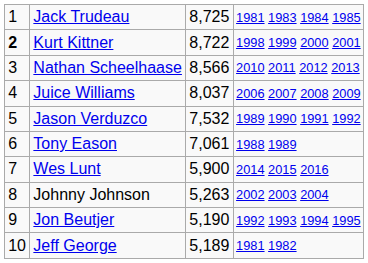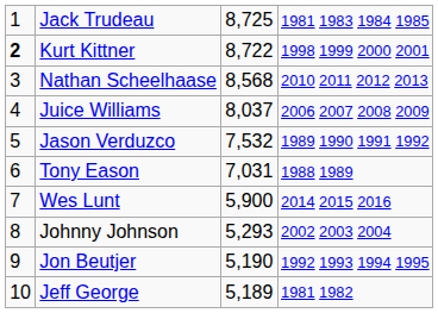 <table class="wikitable">
 <tr>
 </tr>
 <tr>
 <td>1</td>
 <td><a href='#'>Jack Trudeau</a></td>
 <td>8,725</td>
 <td style="font-size:80%;"><a href='#'>1981</a> <a href='#'>1983</a> <a href='#'>1984</a> <a href='#'>1985</a></td>
 </tr>
 <tr>
 <td><strong>2</strong></td>
 <td><a href='#'>Kurt Kittner</a></td>
 <td>8,722</td>
 <td style="font-size:80%;"><a href='#'>1998</a> <a href='#'>1999</a> <a href='#'>2000</a> <a href='#'>2001</a></td>
 </tr>
 <tr>
 <td>3</td>
 <td><a href='#'>Nathan Scheelhaase</a></td>
-<td>8,566</td>
+<td>8,568</td>
 <td style="font-size:80%;"><a href='#'>2010</a> <a href='#'>2011</a> <a href='#'>2012</a> <a href='#'>2013</a></td>
 </tr>
 <tr>
 <td>4</td>
 <td><a href='#'>Juice Williams</a></td>
 <td>8,037</td>
 <td style="font-size:80%;"><a href='#'>2006</a> <a href='#'>2007</a> <a href='#'>2008</a> <a href='#'>2009</a></td>
 </tr>
 <tr>
 <td>5</td>
 <td><a href='#'>Jason Verduzco</a></td>
 <td>7,532</td>
 <td style="font-size:80%;"><a href='#'>1989</a> <a href='#'>1990</a> <a href='#'>1991</a> <a href='#'>1992</a></td>
 </tr>
 <tr>
 <td>6</td>
 <td><a href='#'>Tony Eason</a></td>
-<td>7,061</td>
+<td>7,031</td>
 <td style="font-size:80%;"><a href='#'>1988</a> <a href='#'>1989</a></td>
 </tr>
 <tr>
 <td>7</td>
 <td><a href='#'>Wes Lunt</a></td>
 <td>5,900</td>
 <td style="font-size:80%;"><a href='#'>2014</a> <a href='#'>2015</a> <a href='#'>2016</a></td>
 </tr>
 <tr>
 <td>8</td>
 <td>Johnny Johnson</td>
-<td>5,263</td>
+<td>5,293</td>
 <td style="font-size:80%;"><a href='#'>2002</a> <a href='#'>2003</a> <a href='#'>2004</a></td>
 </tr>
 <tr>
 <td>9</td>
 <td><a href='#'>Jon Beutjer</a></td>
 <td>5,190</td>
 <td style="font-size:80%;"><a href='#'>1992</a> <a href='#'>1993</a> <a href='#'>1994</a> <a href='#'>1995</a></td>
 </tr>
 <tr>
 <td>10</td>
 <td><a href='#'>Jeff George</a></td>
 <td>5,189</td>
 <td style="font-size:80%;"><a href='#'>1981</a> <a href='#'>1982</a></td>
 </tr>
 </table>
